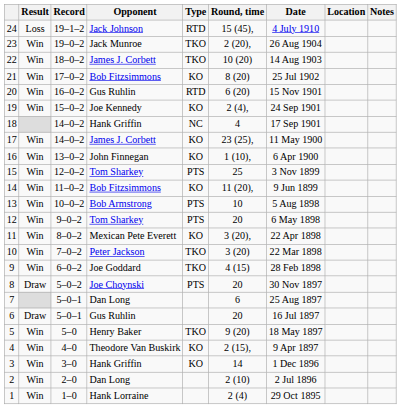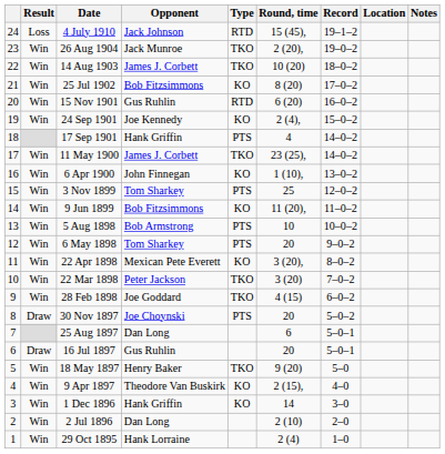 <table class="wikitable" style="text-align:center">
 <tr>
 <th></th>
 <th>Result</th>
-<th>Record</th>
+<th>Date</th>
 <th>Opponent</th>
 <th>Type</th>
 <th>Round, time</th>
-<th>Date</th>
+<th>Record</th>
 <th>Location</th>
 <th>Notes</th>
 </tr>
 <tr>
 <td>24</td>
 <td>Loss</td>
-<td>19–1–2 </td>
+<td><a href='#'>4 July 1910</a></td>
 <td style="text-align:left;"><a href='#'>Jack Johnson</a></td>
 <td>RTD</td>
 <td>15 (45), </td>
-<td><a href='#'>4 July 1910</a></td>
+<td>19–1–2 </td>
 <td style="text-align:left;"></td>
 <td style="text-align:left;"></td>
 </tr>
 <tr>
 <td>23</td>
 <td>Win</td>
-<td>19–0–2 </td>
+<td>26 Aug 1904</td>
 <td style="text-align:left;">Jack Munroe</td>
 <td>TKO</td>
 <td>2 (20), </td>
-<td>26 Aug 1904</td>
+<td>19–0–2 </td>
 <td style="text-align:left;"></td>
 <td style="text-align:left;"></td>
 </tr>
 <tr>
 <td>22</td>
 <td>Win</td>
-<td>18–0–2 </td>
+<td>14 Aug 1903</td>
 <td style="text-align:left;"><a href='#'>James J. Corbett</a></td>
 <td>TKO</td>
 <td>10 (20)</td>
-<td>14 Aug 1903</td>
+<td>18–0–2 </td>
 <td style="text-align:left;"></td>
 <td style="text-align:left;"></td>
 </tr>
 <tr>
 <td>21</td>
 <td>Win</td>
-<td>17–0–2 </td>
+<td>25 Jul 1902</td>
 <td style="text-align:left;"><a href='#'>Bob Fitzsimmons</a></td>
 <td>KO</td>
 <td>8 (20)</td>
-<td>25 Jul 1902</td>
+<td>17–0–2 </td>
 <td style="text-align:left;"></td>
 <td style="text-align:left;"></td>
 </tr>
 <tr>
 <td>20</td>
 <td>Win</td>
-<td>16–0–2 </td>
+<td>15 Nov 1901</td>
 <td style="text-align:left;">Gus Ruhlin</td>
 <td>RTD</td>
 <td>6 (20)</td>
-<td>15 Nov 1901</td>
+<td>16–0–2 </td>
 <td style="text-align:left;"></td>
 <td style="text-align:left;"></td>
 </tr>
 <tr>
 <td>19</td>
 <td>Win</td>
-<td>15–0–2 </td>
+<td>24 Sep 1901</td>
 <td style="text-align:left;">Joe Kennedy</td>
 <td>KO</td>
 <td>2 (4), </td>
-<td>24 Sep 1901</td>
+<td>15–0–2 </td>
 <td style="text-align:left;"></td>
 <td style="text-align:left;"></td>
 </tr>
 <tr>
 <td>18</td>
 <td style="background:#DDD"></td>
+<td>17 Sep 1901</td>
+<td style="text-align:left;">Hank Griffin</td>
+<td>PTS</td>
+<td>4</td>
 <td>14–0–2 </td>
-<td style="text-align:left;">Hank Griffin</td>
-<td>NC</td>
-<td>4</td>
-<td>17 Sep 1901</td>
 <td style="text-align:left;"></td>
 <td style="text-align:left;"></td>
 </tr>
 <tr>
 <td>17</td>
 <td>Win</td>
+<td>11 May 1900</td>
+<td style="text-align:left;"><a href='#'>James J. Corbett</a></td>
+<td>TKO</td>
+<td>23 (25), </td>
 <td>14–0–2 </td>
-<td style="text-align:left;"><a href='#'>James J. Corbett</a></td>
-<td>KO</td>
-<td>23 (25), </td>
-<td>11 May 1900</td>
 <td style="text-align:left;"></td>
 <td style="text-align:left;"></td>
 </tr>
 <tr>
 <td>16</td>
 <td>Win</td>
-<td>13–0–2 </td>
+<td>6 Apr 1900</td>
 <td style="text-align:left;">John Finnegan</td>
 <td>KO</td>
 <td>1 (10), </td>
-<td>6 Apr 1900</td>
+<td>13–0–2 </td>
 <td style="text-align:left;"></td>
 <td style="text-align:left;"></td>
 </tr>
 <tr>
 <td>15</td>
 <td>Win</td>
-<td>12–0–2 </td>
+<td>3 Nov 1899</td>
 <td style="text-align:left;"><a href='#'>Tom Sharkey</a></td>
 <td>PTS</td>
 <td>25</td>
-<td>3 Nov 1899</td>
+<td>12–0–2 </td>
 <td style="text-align:left;"></td>
 <td style="text-align:left;"></td>
 </tr>
 <tr>
 <td>14</td>
 <td>Win</td>
-<td>11–0–2 </td>
+<td>9 Jun 1899</td>
 <td style="text-align:left;"><a href='#'>Bob Fitzsimmons</a></td>
 <td>KO</td>
 <td>11 (20), </td>
-<td>9 Jun 1899</td>
+<td>11–0–2 </td>
 <td style="text-align:left;"></td>
 <td style="text-align:left;"></td>
 </tr>
 <tr>
 <td>13</td>
 <td>Win</td>
-<td>10–0–2 </td>
+<td>5 Aug 1898</td>
 <td style="text-align:left;"><a href='#'>Bob Armstrong</a></td>
 <td>PTS</td>
 <td>10</td>
-<td>5 Aug 1898</td>
+<td>10–0–2 </td>
 <td style="text-align:left;"></td>
 <td style="text-align:left;"></td>
 </tr>
 <tr>
 <td>12</td>
 <td>Win</td>
-<td>9–0–2 </td>
+<td>6 May 1898</td>
 <td style="text-align:left;"><a href='#'>Tom Sharkey</a></td>
 <td>PTS</td>
 <td>20</td>
-<td>6 May 1898</td>
+<td>9–0–2 </td>
 <td style="text-align:left;"></td>
 <td style="text-align:left;"></td>
 </tr>
 <tr>
 <td>11</td>
 <td>Win</td>
-<td>8–0–2 </td>
+<td>22 Apr 1898</td>
 <td style="text-align:left;">Mexican Pete Everett</td>
 <td>KO</td>
 <td>3 (20), </td>
-<td>22 Apr 1898</td>
+<td>8–0–2 </td>
 <td style="text-align:left;"></td>
 <td></td>
 </tr>
 <tr>
 <td>10</td>
 <td>Win</td>
-<td>7–0–2 </td>
+<td>22 Mar 1898</td>
 <td style="text-align:left;"><a href='#'>Peter Jackson</a></td>
 <td>TKO</td>
 <td>3 (20)</td>
-<td>22 Mar 1898</td>
+<td>7–0–2 </td>
 <td style="text-align:left;"></td>
 <td></td>
 </tr>
 <tr>
 <td>9</td>
 <td>Win</td>
-<td>6–0–2 </td>
+<td>28 Feb 1898</td>
 <td style="text-align:left;">Joe Goddard</td>
 <td>TKO</td>
 <td>4 (15)</td>
-<td>28 Feb 1898</td>
+<td>6–0–2 </td>
 <td style="text-align:left;"></td>
 <td style="text-align:left;"></td>
 </tr>
 <tr>
 <td>8</td>
 <td>Draw</td>
-<td>5–0–2 </td>
+<td>30 Nov 1897</td>
 <td style="text-align:left;"><a href='#'>Joe Choynski</a></td>
 <td>PTS</td>
 <td>20</td>
-<td>30 Nov 1897</td>
+<td>5–0–2 </td>
 <td style="text-align:left;"></td>
 <td></td>
 </tr>
 <tr>
 <td>7</td>
 <td style="background:#DDD"></td>
-<td>5–0–1 </td>
+<td>25 Aug 1897</td>
 <td style="text-align:left;">Dan Long</td>
 <td></td>
 <td>6</td>
-<td>25 Aug 1897</td>
+<td>5–0–1 </td>
 <td style="text-align:left;"></td>
 <td></td>
 </tr>
 <tr>
 <td>6</td>
 <td>Draw</td>
-<td>5–0–1</td>
+<td>16 Jul 1897</td>
 <td style="text-align:left;">Gus Ruhlin</td>
 <td></td>
 <td>20</td>
-<td>16 Jul 1897</td>
+<td>5–0–1</td>
 <td style="text-align:left;"></td>
 <td></td>
 </tr>
 <tr>
 <td>5</td>
 <td>Win</td>
-<td>5–0</td>
+<td>18 May 1897</td>
 <td style="text-align:left;">Henry Baker</td>
 <td>TKO</td>
 <td>9 (20)</td>
-<td>18 May 1897</td>
+<td>5–0</td>
 <td style="text-align:left;"></td>
 <td></td>
 </tr>
 <tr>
 <td>4</td>
 <td>Win</td>
-<td>4–0</td>
+<td>9 Apr 1897</td>
 <td style="text-align:left;">Theodore Van Buskirk</td>
 <td>KO</td>
 <td>2 (15), </td>
-<td>9 Apr 1897</td>
+<td>4–0</td>
 <td style="text-align:left;"></td>
 <td></td>
 </tr>
 <tr>
 <td>3</td>
 <td>Win</td>
-<td>3–0</td>
+<td>1 Dec 1896</td>
 <td style="text-align:left;">Hank Griffin</td>
 <td>KO</td>
 <td>14</td>
-<td>1 Dec 1896</td>
+<td>3–0</td>
 <td style="text-align:left;"></td>
 <td style="text-align:left;"></td>
 </tr>
 <tr>
 <td>2</td>
 <td>Win</td>
-<td>2–0</td>
+<td>2 Jul 1896</td>
 <td style="text-align:left;">Dan Long</td>
 <td></td>
 <td>2 (10)</td>
-<td>2 Jul 1896</td>
+<td>2–0</td>
 <td style="text-align:left;"></td>
 <td></td>
 </tr>
 <tr>
 <td>1</td>
 <td>Win</td>
-<td>1–0</td>
+<td>29 Oct 1895</td>
 <td style="text-align:left;">Hank Lorraine</td>
 <td></td>
 <td>2 (4)</td>
-<td>29 Oct 1895</td>
+<td>1–0</td>
 <td style="text-align:left;"></td>
 <td style="text-align:left;"></td>
 </tr>
 </table>
